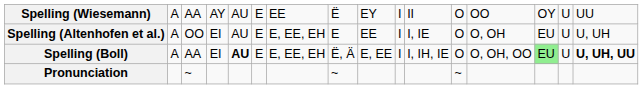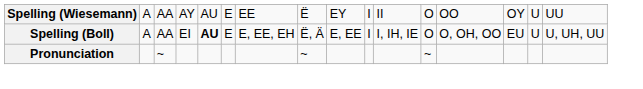 <table class="wikitable">
 <tr>
 <th>Spelling (Wiesemann)</th>
 <td>A</td>
 <td>AA</td>
 <td>AY</td>
 <td>AU</td>
 <td>E</td>
 <td>EE</td>
 <td>Ë</td>
 <td>EY</td>
 <td>I</td>
 <td>II</td>
 <td>O</td>
 <td>OO</td>
 <td>OY</td>
 <td>U</td>
 <td>UU</td>
 </tr>
 <tr>
-<th>Spelling (Altenhofen et al.)</th>
-<td>A</td>
-<td>OO</td>
-<td>EI</td>
-<td>AU</td>
-<td>E</td>
-<td>E, EE, EH</td>
-<td>E</td>
-<td>EE</td>
-<td>I</td>
-<td>I, IE</td>
-<td>O</td>
-<td>O, OH</td>
-<td>EU</td>
-<td>U</td>
-<td>U, UH</td>
-</tr>
-<tr>
 <th>Spelling (Boll)</th>
 <td>A</td>
 <td>AA</td>
 <td>EI</td>
 <td><strong>AU</strong></td>
 <td>E</td>
 <td>E, EE, EH</td>
 <td>Ë, Ä</td>
 <td>E, EE</td>
 <td>I</td>
 <td>I, IH, IE</td>
 <td>O</td>
 <td>O, OH, OO</td>
-<td style="background: lightgreen;">EU</td>
+<td>EU</td>
 <td>U</td>
-<td><strong>U, UH, UU</strong></td>
+<td>U, UH, UU</td>
 </tr>
 <tr>
 <th>Pronunciation</th>
 <td></td>
 <td>~</td>
 <td></td>
 <td></td>
 <td></td>
 <td></td>
 <td>~</td>
 <td></td>
 <td></td>
 <td></td>
 <td>~</td>
 <td></td>
 <td></td>
 <td></td>
 <td></td>
 </tr>
 </table>
